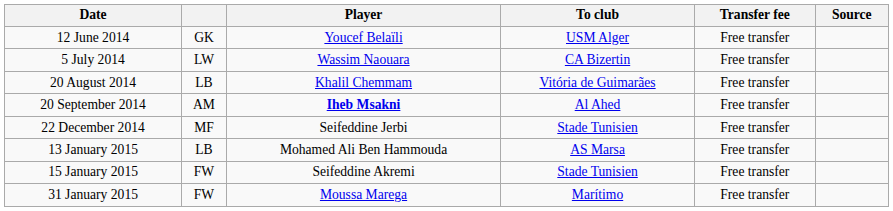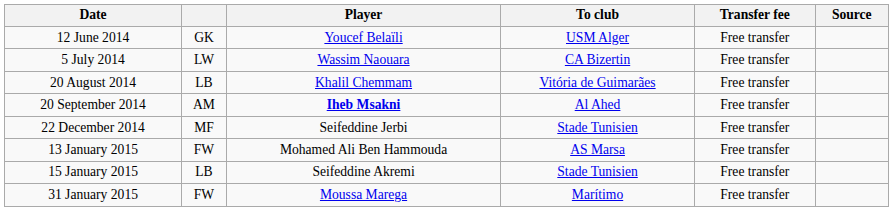 <table class="wikitable sortable" style="width:70%; text-align:center; font-size:85%; text-align:centre;">
 <tr>
 <th>Date</th>
 <th></th>
 <th>Player</th>
 <th>To club</th>
 <th>Transfer fee</th>
 <th>Source</th>
 </tr>
 <tr>
 <td>12 June 2014</td>
 <td>GK</td>
 <td> <a href='#'>Youcef Belaïli</a></td>
 <td> <a href='#'>USM Alger</a></td>
 <td>Free transfer</td>
 <td></td>
 </tr>
 <tr>
 <td>5 July 2014</td>
 <td>LW</td>
 <td> <a href='#'>Wassim Naouara</a></td>
 <td><a href='#'>CA Bizertin</a></td>
 <td>Free transfer</td>
 <td></td>
 </tr>
 <tr>
 <td>20 August 2014</td>
 <td>LB</td>
 <td> <a href='#'>Khalil Chemmam</a></td>
 <td> <a href='#'>Vitória de Guimarães</a></td>
 <td>Free transfer</td>
 <td></td>
 </tr>
 <tr>
 <td>20 September 2014</td>
 <td>AM</td>
 <td><strong> <a href='#'>Iheb Msakni</a></strong></td>
 <td> <a href='#'>Al Ahed</a></td>
 <td>Free transfer</td>
 <td></td>
 </tr>
 <tr>
 <td>22 December 2014</td>
 <td>MF</td>
 <td> Seifeddine Jerbi</td>
 <td><a href='#'>Stade Tunisien</a></td>
 <td>Free transfer</td>
 <td></td>
 </tr>
 <tr>
 <td>13 January 2015</td>
-<td>LB</td>
+<td>FW</td>
 <td> Mohamed Ali Ben Hammouda</td>
 <td><a href='#'>AS Marsa</a></td>
 <td>Free transfer</td>
 <td></td>
 </tr>
 <tr>
 <td>15 January 2015</td>
-<td>FW</td>
+<td>LB</td>
 <td> Seifeddine Akremi</td>
 <td><a href='#'>Stade Tunisien</a></td>
 <td>Free transfer</td>
 <td></td>
 </tr>
 <tr>
 <td>31 January 2015</td>
 <td>FW</td>
 <td> <a href='#'>Moussa Marega</a></td>
 <td> <a href='#'>Marítimo</a></td>
 <td>Free transfer</td>
 <td></td>
 </tr>
 <tr>
 </tr>
 </table>
